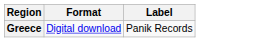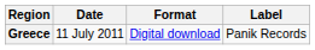 <table class="wikitable sortable plainrowheaders" style="text-align:center">
 <tr>
 <th>Region</th>
+<th>Date</th>
 <th>Format</th>
 <th>Label</th>
 </tr>
 <tr>
 <th scope="row">Greece</th>
+<td>11 July 2011</td>
 <td><a href='#'>Digital download</a></td>
 <td>Panik Records</td>
 </tr>
 </table>
